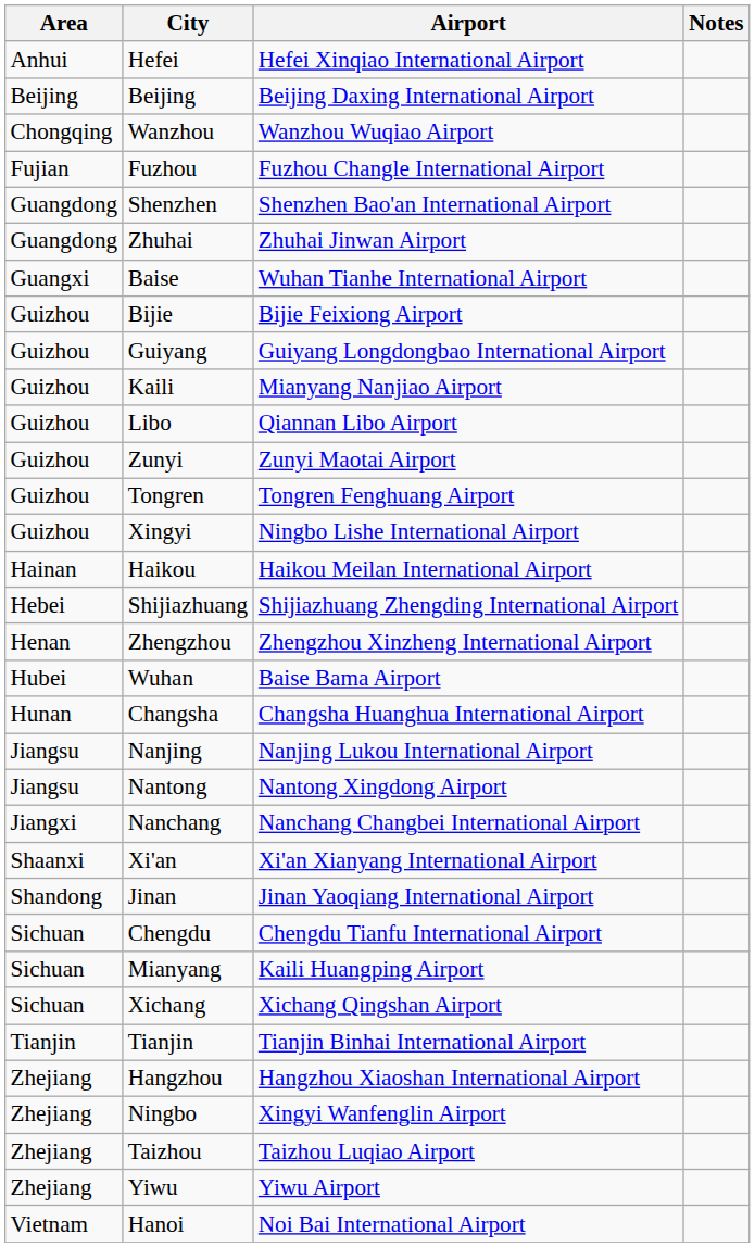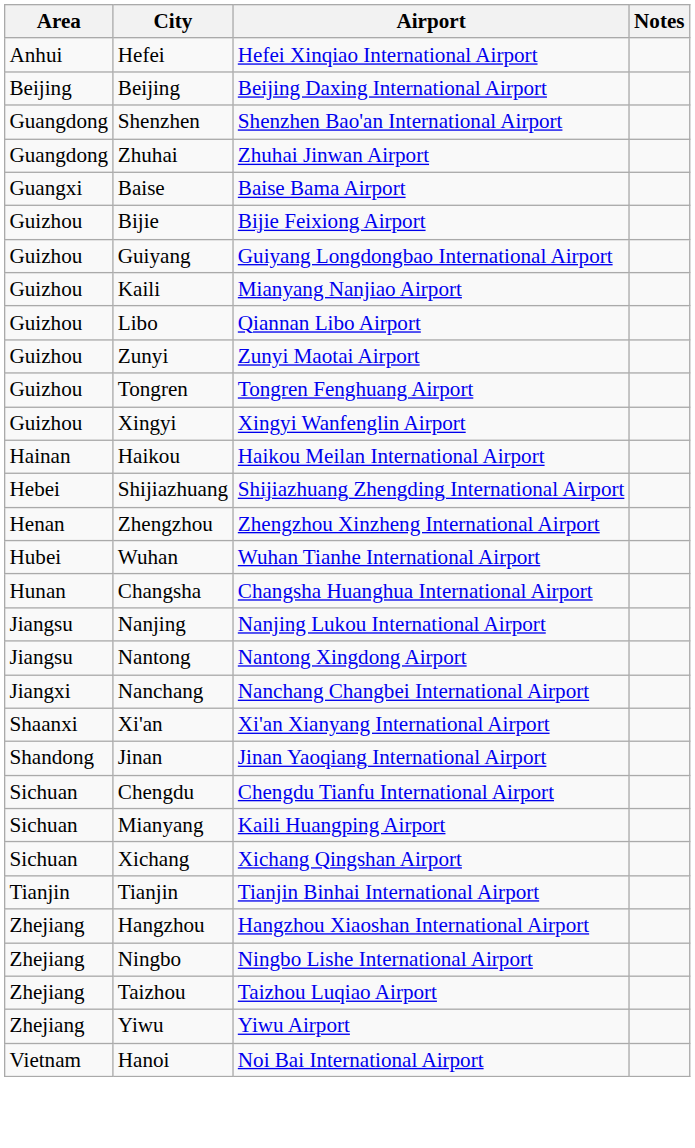 <table class="wikitable sortable">
 <tr>
 <th>Area</th>
 <th>City</th>
 <th>Airport</th>
 <th>Notes</th>
 </tr>
 <tr>
 <td>Anhui</td>
 <td>Hefei</td>
 <td><a href='#'>Hefei Xinqiao International Airport</a></td>
 <td></td>
 </tr>
 <tr>
 <td>Beijing</td>
 <td>Beijing</td>
 <td><a href='#'>Beijing Daxing International Airport</a></td>
 <td></td>
 </tr>
 <tr>
-<td>Chongqing</td>
-<td>Wanzhou</td>
-<td><a href='#'>Wanzhou Wuqiao Airport</a></td>
-<td></td>
-</tr>
-<tr>
-<td>Fujian</td>
-<td>Fuzhou</td>
-<td><a href='#'>Fuzhou Changle International Airport</a></td>
-<td></td>
-</tr>
-<tr>
 <td>Guangdong</td>
 <td>Shenzhen</td>
 <td><a href='#'>Shenzhen Bao'an International Airport</a></td>
 <td></td>
 </tr>
 <tr>
 <td>Guangdong</td>
 <td>Zhuhai</td>
 <td><a href='#'>Zhuhai Jinwan Airport</a></td>
 <td></td>
 </tr>
 <tr>
 <td>Guangxi</td>
 <td>Baise</td>
-<td><a href='#'>Wuhan Tianhe International Airport</a></td>
+<td><a href='#'>Baise Bama Airport</a></td>
 <td></td>
 </tr>
 <tr>
 <td>Guizhou</td>
 <td>Bijie</td>
 <td><a href='#'>Bijie Feixiong Airport</a></td>
 <td></td>
 </tr>
 <tr>
 <td>Guizhou</td>
 <td>Guiyang</td>
 <td><a href='#'>Guiyang Longdongbao International Airport</a></td>
 <td></td>
 </tr>
 <tr>
 <td>Guizhou</td>
 <td>Kaili</td>
 <td><a href='#'>Mianyang Nanjiao Airport</a></td>
 <td></td>
 </tr>
 <tr>
 <td>Guizhou</td>
 <td>Libo</td>
 <td><a href='#'>Qiannan Libo Airport</a></td>
 <td></td>
 </tr>
 <tr>
 <td>Guizhou</td>
 <td>Zunyi</td>
 <td><a href='#'>Zunyi Maotai Airport</a></td>
 <td></td>
 </tr>
 <tr>
 <td>Guizhou</td>
 <td>Tongren</td>
 <td><a href='#'>Tongren Fenghuang Airport</a></td>
 <td></td>
 </tr>
 <tr>
 <td>Guizhou</td>
 <td>Xingyi</td>
-<td><a href='#'>Ningbo Lishe International Airport</a></td>
+<td><a href='#'>Xingyi Wanfenglin Airport</a></td>
 <td></td>
 </tr>
 <tr>
 <td>Hainan</td>
 <td>Haikou</td>
 <td><a href='#'>Haikou Meilan International Airport</a></td>
 <td></td>
 </tr>
 <tr>
 <td>Hebei</td>
 <td>Shijiazhuang</td>
 <td><a href='#'>Shijiazhuang Zhengding International Airport</a></td>
 <td></td>
 </tr>
 <tr>
 <td>Henan</td>
 <td>Zhengzhou</td>
 <td><a href='#'>Zhengzhou Xinzheng International Airport</a></td>
 <td></td>
 </tr>
 <tr>
 <td>Hubei</td>
 <td>Wuhan</td>
-<td><a href='#'>Baise Bama Airport</a></td>
+<td><a href='#'>Wuhan Tianhe International Airport</a></td>
 <td></td>
 </tr>
 <tr>
 <td>Hunan</td>
 <td>Changsha</td>
 <td><a href='#'>Changsha Huanghua International Airport</a></td>
 <td></td>
 </tr>
 <tr>
 <td>Jiangsu</td>
 <td>Nanjing</td>
 <td><a href='#'>Nanjing Lukou International Airport</a></td>
 <td></td>
 </tr>
 <tr>
 <td>Jiangsu</td>
 <td>Nantong</td>
 <td><a href='#'>Nantong Xingdong Airport</a></td>
 <td></td>
 </tr>
 <tr>
 <td>Jiangxi</td>
 <td>Nanchang</td>
 <td><a href='#'>Nanchang Changbei International Airport</a></td>
 <td></td>
 </tr>
 <tr>
 <td>Shaanxi</td>
 <td>Xi'an</td>
 <td><a href='#'>Xi'an Xianyang International Airport</a></td>
 <td></td>
 </tr>
 <tr>
 <td>Shandong</td>
 <td>Jinan</td>
 <td><a href='#'>Jinan Yaoqiang International Airport</a></td>
 <td></td>
 </tr>
 <tr>
 <td>Sichuan</td>
 <td>Chengdu</td>
 <td><a href='#'>Chengdu Tianfu International Airport</a></td>
 <td></td>
 </tr>
 <tr>
 <td>Sichuan</td>
 <td>Mianyang</td>
 <td><a href='#'>Kaili Huangping Airport</a></td>
 <td></td>
 </tr>
 <tr>
 <td>Sichuan</td>
 <td>Xichang</td>
 <td><a href='#'>Xichang Qingshan Airport</a></td>
 <td></td>
 </tr>
 <tr>
 <td>Tianjin</td>
 <td>Tianjin</td>
 <td><a href='#'>Tianjin Binhai International Airport</a></td>
 <td></td>
 </tr>
 <tr>
 <td>Zhejiang</td>
 <td>Hangzhou</td>
 <td><a href='#'>Hangzhou Xiaoshan International Airport</a></td>
 <td></td>
 </tr>
 <tr>
 <td>Zhejiang</td>
 <td>Ningbo</td>
-<td><a href='#'>Xingyi Wanfenglin Airport</a></td>
+<td><a href='#'>Ningbo Lishe International Airport</a></td>
 <td></td>
 </tr>
 <tr>
 <td>Zhejiang</td>
 <td>Taizhou</td>
 <td><a href='#'>Taizhou Luqiao Airport</a></td>
 <td></td>
 </tr>
 <tr>
 <td>Zhejiang</td>
 <td>Yiwu</td>
 <td><a href='#'>Yiwu Airport</a></td>
 <td></td>
 </tr>
 <tr>
 <td>Vietnam</td>
 <td>Hanoi</td>
 <td><a href='#'>Noi Bai International Airport</a></td>
 <td></td>
 </tr>
 </table>
